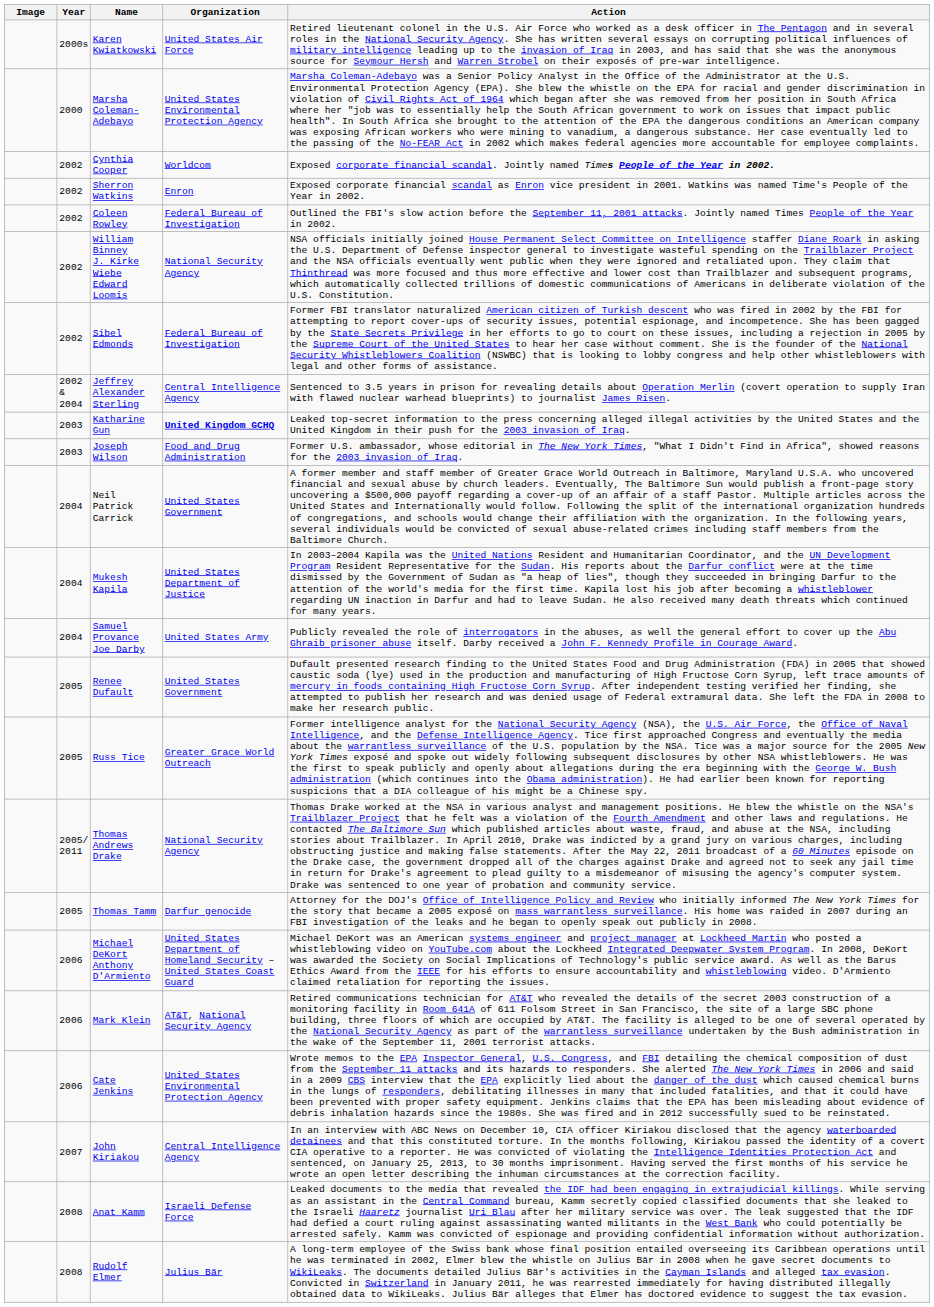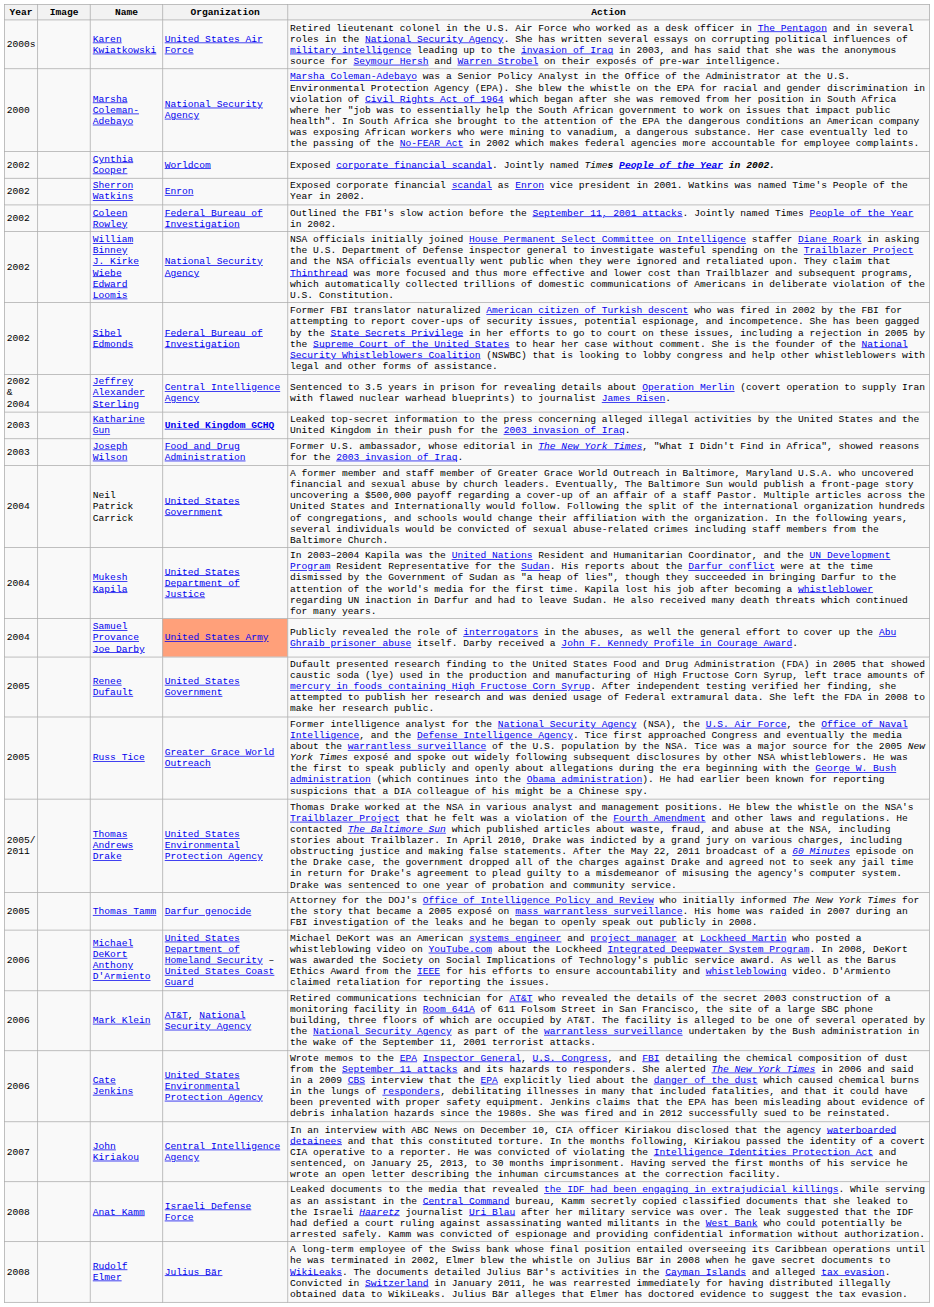 <table class="wikitable sortable">
 <tr>
+<th scope="col" style=width:3em>Year</th>
 <th scope="col" class="unsortable" style=width:5em>Image</th>
-<th scope="col" style=width:3em>Year</th>
 <th scope="col" style=width:7em>Name</th>
 <th scope="col">Organization</th>
 <th scope="col">Action</th>
 </tr>
 <tr>
+<td>2000s</td>
 <td></td>
-<td>2000s</td>
 <td><a href='#'>Karen Kwiatkowski</a></td>
 <td><a href='#'>United States Air Force</a></td>
 <td>Retired lieutenant colonel in the U.S. Air Force who worked as a desk officer in <a href='#'>The Pentagon</a> and in several roles in the <a href='#'>National Security Agency</a>. She has written several essays on corrupting political influences of <a href='#'>military intelligence</a> leading up to the <a href='#'>invasion of Iraq</a> in 2003, and has said that she was the anonymous source for <a href='#'>Seymour Hersh</a> and <a href='#'>Warren Strobel</a> on their exposés of pre-war intelligence.</td>
 </tr>
 <tr>
+<td>2000</td>
 <td></td>
-<td>2000</td>
 <td><a href='#'>Marsha Coleman-Adebayo</a></td>
-<td><a href='#'>United States Environmental Protection Agency</a></td>
+<td><a href='#'>National Security Agency</a></td>
 <td><a href='#'>Marsha Coleman-Adebayo</a> was a Senior Policy Analyst in the Office of the Administrator at the U.S. Environmental Protection Agency (EPA). She blew the whistle on the EPA for racial and gender discrimination in violation of <a href='#'>Civil Rights Act of 1964</a> which began after she was removed from her position in South Africa where her "job was to essentially help the South African government to work on issues that impact public health". In South Africa she brought to the attention of the EPA the dangerous conditions an American company was exposing African workers who were mining to vanadium, a dangerous substance. Her case eventually led to the passing of the <a href='#'>No-FEAR Act</a> in 2002 which makes federal agencies more accountable for employee complaints.</td>
 </tr>
 <tr>
+<td>2002</td>
 <td></td>
-<td>2002</td>
 <td><a href='#'>Cynthia Cooper</a></td>
 <td><a href='#'>Worldcom</a></td>
 <td>Exposed <a href='#'>corporate financial scandal</a>. Jointly named <em>Time<strong>s <a href='#'>People of the Year</a> in 2002.</td>
 </tr>
 <tr>
+<td>2002</td>
 <td></td>
-<td>2002</td>
 <td><a href='#'>Sherron Watkins</a></td>
 <td><a href='#'>Enron</a></td>
 <td>Exposed corporate financial <a href='#'>scandal</a> as <a href='#'>Enron</a> vice president in 2001. Watkins was named Time's People of the Year in 2002.</td>
 </tr>
 <tr>
+<td>2002</td>
 <td></td>
-<td>2002</td>
 <td><a href='#'>Coleen Rowley</a></td>
 <td><a href='#'>Federal Bureau of Investigation</a></td>
 <td>Outlined the FBI's slow action before the <a href='#'>September 11, 2001 attacks</a>. Jointly named </em>Time</strong>s <a href='#'>People of the Year</a> in 2002.</td>
 </tr>
 <tr>
+<td>2002</td>
 <td></td>
-<td>2002</td>
 <td><a href='#'>William Binney</a><br><a href='#'>J. Kirke Wiebe</a><br><a href='#'>Edward Loomis</a></td>
 <td><a href='#'>National Security Agency</a></td>
 <td>NSA officials initially joined <a href='#'>House Permanent Select Committee on Intelligence</a> staffer <a href='#'>Diane Roark</a> in asking the U.S. Department of Defense inspector general to investigate wasteful spending on the <a href='#'>Trailblazer Project</a> and the NSA officials eventually went public when they were ignored and retaliated upon. They claim that <a href='#'>Thinthread</a> was more focused and thus more effective and lower cost than Trailblazer and subsequent programs, which automatically collected trillions of domestic communications of Americans in deliberate violation of the U.S. Constitution.</td>
 </tr>
 <tr>
+<td>2002</td>
 <td></td>
-<td>2002</td>
 <td><a href='#'>Sibel Edmonds</a></td>
 <td><a href='#'>Federal Bureau of Investigation</a></td>
 <td>Former FBI translator naturalized <a href='#'>American citizen of Turkish descent</a> who was fired in 2002 by the FBI for attempting to report cover-ups of security issues, potential espionage, and incompetence. She has been gagged by the <a href='#'>State Secrets Privilege</a> in her efforts to go to court on these issues, including a rejection in 2005 by the <a href='#'>Supreme Court of the United States</a> to hear her case without comment. She is the founder of the <a href='#'>National Security Whistleblowers Coalition</a> (NSWBC) that is looking to lobby congress and help other whistleblowers with legal and other forms of assistance.</td>
 </tr>
 <tr>
+<td>2002 & 2004</td>
 <td></td>
-<td>2002 & 2004</td>
 <td><a href='#'>Jeffrey Alexander Sterling</a></td>
 <td><a href='#'>Central Intelligence Agency</a></td>
 <td>Sentenced to 3.5 years in prison for revealing details about <a href='#'>Operation Merlin</a> (covert operation to supply Iran with flawed nuclear warhead blueprints) to journalist <a href='#'>James Risen</a>.</td>
 </tr>
 <tr>
+<td>2003</td>
 <td></td>
-<td>2003</td>
 <td><a href='#'>Katharine Gun</a></td>
 <td><strong><a href='#'>United Kingdom GCHQ</a></strong></td>
 <td>Leaked top-secret information to the press concerning alleged illegal activities by the United States and the United Kingdom in their push for the <a href='#'>2003 invasion of Iraq</a>.</td>
 </tr>
 <tr>
+<td>2003</td>
 <td></td>
-<td>2003</td>
 <td><a href='#'>Joseph Wilson</a></td>
 <td><a href='#'>Food and Drug Administration</a></td>
 <td>Former U.S. ambassador, whose editorial in <em><a href='#'>The New York Times</a></em>, "What I Didn't Find in Africa", showed reasons for the <a href='#'>2003 invasion of Iraq</a>.</td>
 </tr>
 <tr>
+<td>2004</td>
 <td></td>
-<td>2004</td>
 <td>Neil Patrick Carrick</td>
 <td><a href='#'>United States Government</a></td>
 <td>A former member and staff member of Greater Grace World Outreach in Baltimore, Maryland U.S.A. who uncovered financial and sexual abuse by church leaders. Eventually, The Baltimore Sun would publish a front-page story uncovering a $500,000 payoff regarding a cover-up of an affair of a staff Pastor. Multiple articles across the United States and Internationally would follow. Following the split of the international organization hundreds of congregations, and schools would change their affiliation with the organization. In the following years, several individuals would be convicted of sexual abuse-related crimes including staff members from the Baltimore Church.</td>
 </tr>
 <tr>
+<td>2004</td>
 <td></td>
-<td>2004</td>
 <td><a href='#'>Mukesh Kapila</a></td>
 <td><a href='#'>United States Department of Justice</a></td>
 <td>In 2003–2004 Kapila was the <a href='#'>United Nations</a> Resident and Humanitarian Coordinator, and the <a href='#'>UN Development Program</a> Resident Representative for the <a href='#'>Sudan</a>. His reports about the <a href='#'>Darfur conflict</a> were at the time dismissed by the Government of Sudan as "a heap of lies", though they succeeded in bringing Darfur to the attention of the world's media for the first time. Kapila lost his job after becoming a <a href='#'>whistleblower</a> regarding UN inaction in Darfur and had to leave Sudan. He also received many death threats which continued for many years.</td>
 </tr>
 <tr>
+<td>2004</td>
 <td></td>
-<td>2004</td>
 <td><a href='#'>Samuel Provance</a><br><a href='#'>Joe Darby</a></td>
-<td><a href='#'>United States Army</a></td>
+<td style="background: lightsalmon;"><a href='#'>United States Army</a></td>
 <td>Publicly revealed the role of <a href='#'>interrogators</a> in the abuses, as well the general effort to cover up the <a href='#'>Abu Ghraib prisoner abuse</a> itself. Darby received a <a href='#'>John F. Kennedy Profile in Courage Award</a>.</td>
 </tr>
 <tr>
+<td>2005</td>
 <td></td>
-<td>2005</td>
 <td><a href='#'>Renee Dufault</a></td>
 <td><a href='#'>United States Government</a></td>
 <td>Dufault presented research finding to the United States Food and Drug Administration (FDA) in 2005 that showed caustic soda (lye) used in the production and manufacturing of High Fructose Corn Syrup, left trace amounts of <a href='#'>mercury in foods containing High Fructose Corn Syrup</a>. After independent testing verified her finding, she attempted to publish her research and was denied usage of Federal extramural data. She left the FDA in 2008 to make her research public.</td>
 </tr>
 <tr>
+<td>2005</td>
 <td></td>
-<td>2005</td>
 <td><a href='#'>Russ Tice</a></td>
 <td><a href='#'>Greater Grace World Outreach</a></td>
 <td>Former intelligence analyst for the <a href='#'>National Security Agency</a> (NSA), the <a href='#'>U.S. Air Force</a>, the <a href='#'>Office of Naval Intelligence</a>, and the <a href='#'>Defense Intelligence Agency</a>. Tice first approached Congress and eventually the media about the <a href='#'>warrantless surveillance</a> of the U.S. population by the NSA. Tice was a major source for the 2005 <em>New York Times</em> exposé and spoke out widely following subsequent disclosures by other NSA whistleblowers. He was the first to speak publicly and openly about allegations during the era beginning with the <a href='#'>George W. Bush administration</a> (which continues into the <a href='#'>Obama administration</a>). He had earlier been known for reporting suspicions that a DIA colleague of his might be a Chinese spy.</td>
 </tr>
 <tr>
+<td>2005/<br>2011</td>
 <td></td>
-<td>2005/<br>2011</td>
 <td><a href='#'>Thomas Andrews Drake</a></td>
-<td><a href='#'>National Security Agency</a></td>
+<td><a href='#'>United States Environmental Protection Agency</a></td>
 <td>Thomas Drake worked at the NSA in various analyst and management positions.  He blew the whistle on the NSA's <a href='#'>Trailblazer Project</a> that he felt was a violation of the <a href='#'>Fourth Amendment</a> and other laws and regulations.  He contacted <em><a href='#'>The Baltimore Sun</a></em> which published articles about waste, fraud, and abuse at the NSA, including stories about Trailblazer.  In April 2010, Drake was indicted by a grand jury on various charges, including obstructing justice and making false statements.  After the May 22, 2011 broadcast of a <em><a href='#'>60 Minutes</a></em> episode on the Drake case, the government dropped all of the charges against Drake and agreed not to seek any jail time in return for Drake's agreement to plead guilty to a misdemeanor of misusing the agency's computer system. Drake was sentenced to one year of probation and community service.</td>
 </tr>
 <tr>
+<td>2005</td>
 <td></td>
-<td>2005</td>
 <td><a href='#'>Thomas Tamm</a></td>
 <td><a href='#'>Darfur genocide</a></td>
 <td>Attorney for the DOJ's <a href='#'>Office of Intelligence Policy and Review</a> who initially informed <em>The New York Times</em> for the story that became a 2005 exposé on <a href='#'>mass warrantless surveillance</a>. His home was raided in 2007 during an FBI investigation of the leaks and he began to openly speak out publicly in 2008.</td>
 </tr>
 <tr>
+<td>2006</td>
 <td></td>
-<td>2006</td>
 <td><a href='#'>Michael DeKort</a><br><a href='#'>Anthony D'Armiento</a></td>
 <td><a href='#'>United States Department of Homeland Security</a> – <a href='#'>United States Coast Guard</a></td>
 <td>Michael DeKort was an American <a href='#'>systems engineer</a> and <a href='#'>project manager</a> at <a href='#'>Lockheed Martin</a> who posted a whistleblowing video on <a href='#'>YouTube.com</a> about the Lockheed <a href='#'>Integrated Deepwater System Program</a>. In 2008, DeKort was awarded the Society on Social Implications of Technology's public service award. As well as the Barus Ethics Award from the <a href='#'>IEEE</a> for his efforts to ensure accountability and <a href='#'>whistleblowing</a> video. D'Armiento claimed retaliation for reporting the issues.</td>
 </tr>
 <tr>
+<td>2006</td>
 <td></td>
-<td>2006</td>
 <td><a href='#'>Mark Klein</a></td>
 <td><a href='#'>AT&T</a>, <a href='#'>National Security Agency</a></td>
 <td>Retired communications technician for <a href='#'>AT&T</a> who revealed the details of the secret 2003 construction of a monitoring facility in <a href='#'>Room 641A</a> of 611 Folsom Street in San Francisco, the site of a large SBC phone building, three floors of which are occupied by AT&T. The facility is alleged to be one of several operated by the <a href='#'>National Security Agency</a> as part of the <a href='#'>warrantless surveillance</a> undertaken by the Bush administration in the wake of the September 11, 2001 terrorist attacks.</td>
 </tr>
 <tr>
+<td>2006</td>
 <td></td>
-<td>2006</td>
 <td><a href='#'>Cate Jenkins</a></td>
 <td><a href='#'>United States Environmental Protection Agency</a></td>
 <td>Wrote memos to the <a href='#'>EPA</a> <a href='#'>Inspector General</a>, <a href='#'>U.S. Congress</a>, and <a href='#'>FBI</a> detailing the chemical composition of dust from the <a href='#'>September 11 attacks</a> and its hazards to responders. She alerted <em><a href='#'>The New York Times</a></em> in 2006 and said in a 2009 <a href='#'>CBS</a> interview that the <a href='#'>EPA</a> explicitly lied about the <a href='#'>danger of the dust</a> which caused chemical burns in the lungs of <a href='#'>responders</a>, debilitating illnesses in many that included fatalities, and that it could have been prevented with proper safety equipment. Jenkins claims that the EPA has been misleading about evidence of debris inhalation hazards since the 1980s. She was fired and in 2012 successfully sued to be reinstated.</td>
 </tr>
 <tr>
+<td>2007</td>
 <td></td>
-<td>2007</td>
 <td><a href='#'>John Kiriakou</a></td>
 <td><a href='#'>Central Intelligence Agency</a></td>
 <td>In an interview with ABC News on December 10, CIA officer Kiriakou disclosed that the agency <a href='#'>waterboarded detainees</a> and that this constituted torture. In the months following, Kiriakou passed the identity of a covert CIA operative to a reporter.  He was convicted of violating the <a href='#'>Intelligence Identities Protection Act</a> and sentenced, on January 25, 2013, to 30 months imprisonment. Having served the first months of his service he wrote an open letter describing the inhuman circumstances at the correction facility.</td>
 </tr>
 <tr>
+<td>2008</td>
 <td></td>
-<td>2008</td>
 <td><a href='#'>Anat Kamm</a></td>
 <td><a href='#'>Israeli Defense Force</a></td>
 <td>Leaked documents to the media that revealed <a href='#'>the IDF had been engaging in extrajudicial killings</a>. While serving as an assistant in the <a href='#'>Central Command</a> bureau, Kamm secretly copied classified documents that she leaked to the Israeli <em><a href='#'>Haaretz</a></em> journalist <a href='#'>Uri Blau</a> after her military service was over. The leak suggested that the IDF had defied a court ruling against assassinating wanted militants in the <a href='#'>West Bank</a> who could potentially be arrested safely. Kamm was convicted of espionage and providing confidential information without authorization.</td>
 </tr>
 <tr>
+<td>2008</td>
 <td></td>
-<td>2008</td>
 <td><a href='#'>Rudolf Elmer</a></td>
 <td><a href='#'>Julius Bär</a></td>
 <td>A long-term employee of the Swiss bank whose final position entailed overseeing its Caribbean operations until he was terminated in 2002, Elmer blew the whistle on Julius Bär in 2008 when he gave secret documents to <a href='#'>WikiLeaks</a>. The documents detailed Julius Bär's activities in the <a href='#'>Cayman Islands</a> and alleged <a href='#'>tax evasion</a>. Convicted in <a href='#'>Switzerland</a> in January 2011, he was rearrested immediately for having distributed illegally obtained data to WikiLeaks. Julius Bär alleges that Elmer has doctored evidence to suggest the tax evasion.</td>
 </tr>
 </table>
